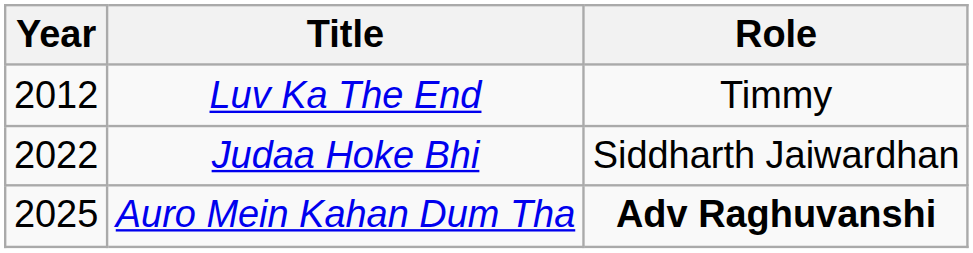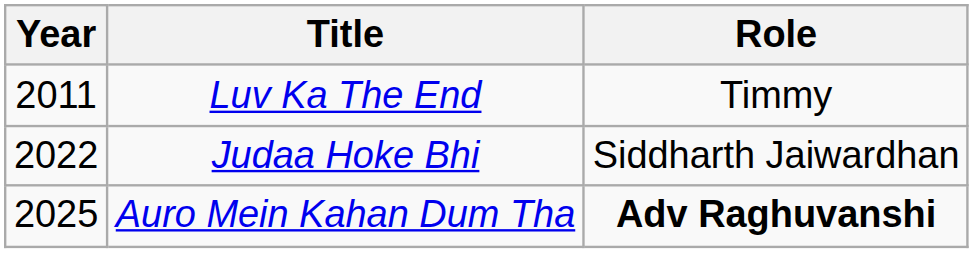 <table class="wikitable" style="text-align:center;">
 <tr>
 <th>Year</th>
 <th>Title</th>
 <th>Role</th>
 </tr>
 <tr>
-<td>2012</td>
+<td>2011</td>
 <td><em><a href='#'>Luv Ka The End</a></em></td>
 <td>Timmy</td>
 </tr>
 <tr>
 <td>2022</td>
 <td><em><a href='#'>Judaa Hoke Bhi</a></em></td>
 <td>Siddharth Jaiwardhan</td>
 </tr>
 <tr>
 <td>2025</td>
 <td><a href='#'><em>Auro Mein Kahan Dum Tha</em></a></td>
 <td><strong>Adv Raghuvanshi</strong></td>
 </tr>
 </table>
